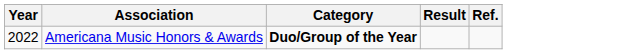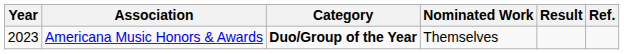 <table class="wikitable sortable">
 <tr>
 <th>Year</th>
 <th>Association</th>
 <th>Category</th>
+<th>Nominated Work</th>
 <th>Result</th>
 <th>Ref.</th>
 </tr>
 <tr>
-<td>2022</td>
+<td>2023</td>
 <td><a href='#'>Americana Music Honors & Awards</a></td>
 <td><strong>Duo/Group of the Year</strong></td>
+<td>Themselves</td>
 <td></td>
 <td></td>
 </tr>
 </table>
